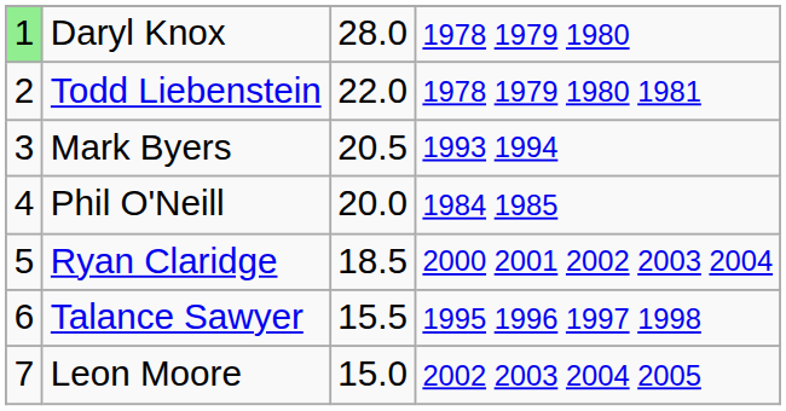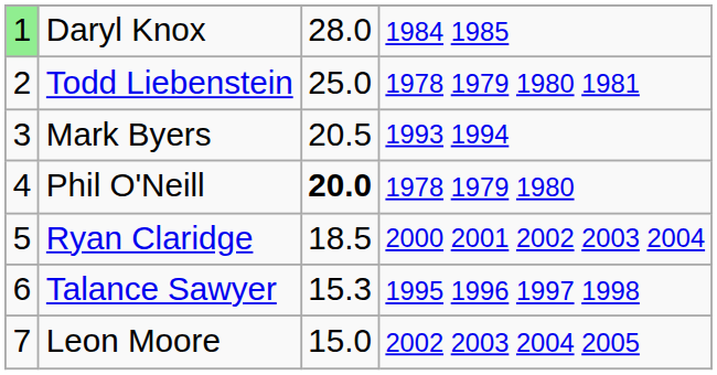 <table class="wikitable">
 <tr>
 </tr>
 <tr>
 <td style="background: lightgreen;">1</td>
 <td>Daryl Knox</td>
 <td>28.0</td>
-<td style="font-size:80%;"><a href='#'>1978</a> <a href='#'>1979</a> <a href='#'>1980</a></td>
+<td style="font-size:80%;"><a href='#'>1984</a> <a href='#'>1985</a></td>
 </tr>
 <tr>
 <td>2</td>
 <td><a href='#'>Todd Liebenstein</a></td>
-<td>22.0</td>
+<td>25.0</td>
 <td style="font-size:80%;"><a href='#'>1978</a> <a href='#'>1979</a> <a href='#'>1980</a> <a href='#'>1981</a></td>
 </tr>
 <tr>
 <td>3</td>
 <td>Mark Byers</td>
 <td>20.5</td>
 <td style="font-size:80%;"><a href='#'>1993</a> <a href='#'>1994</a></td>
 </tr>
 <tr>
 <td>4</td>
 <td>Phil O'Neill</td>
-<td>20.0</td>
-<td style="font-size:80%;"><a href='#'>1984</a> <a href='#'>1985</a></td>
+<td><strong>20.0</strong></td>
+<td style="font-size:80%;"><a href='#'>1978</a> <a href='#'>1979</a> <a href='#'>1980</a></td>
 </tr>
 <tr>
 <td>5</td>
 <td><a href='#'>Ryan Claridge</a></td>
 <td>18.5</td>
 <td style="font-size:80%;"><a href='#'>2000</a> <a href='#'>2001</a> <a href='#'>2002</a> <a href='#'>2003</a> <a href='#'>2004</a></td>
 </tr>
 <tr>
 <td>6</td>
 <td><a href='#'>Talance Sawyer</a></td>
-<td>15.5</td>
+<td>15.3</td>
 <td style="font-size:80%;"><a href='#'>1995</a> <a href='#'>1996</a> <a href='#'>1997</a> <a href='#'>1998</a></td>
 </tr>
 <tr>
 <td>7</td>
 <td>Leon Moore</td>
 <td>15.0</td>
 <td style="font-size:80%;"><a href='#'>2002</a> <a href='#'>2003</a> <a href='#'>2004</a> <a href='#'>2005</a></td>
 </tr>
 </table>
